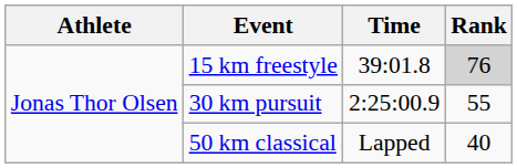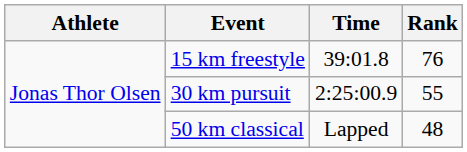 <table class="wikitable" style="font-size:90%;text-align:center;">
 <tr>
 <th>Athlete</th>
 <th>Event</th>
 <th>Time</th>
 <th>Rank</th>
 </tr>
 <tr>
 <td rowspan="3" style="text-align:left;"><a href='#'>Jonas Thor Olsen</a></td>
 <td style="text-align:left"><a href='#'>15 km freestyle</a></td>
 <td>39:01.8</td>
-<td style="background: lightgrey;">76</td>
+<td>76</td>
 </tr>
 <tr>
 <td style="text-align:left"><a href='#'>30 km pursuit</a></td>
 <td>2:25:00.9</td>
 <td>55</td>
 </tr>
 <tr>
 <td style="text-align:left"><a href='#'>50 km classical</a></td>
 <td>Lapped</td>
-<td>40</td>
+<td>48</td>
 </tr>
 </table>
